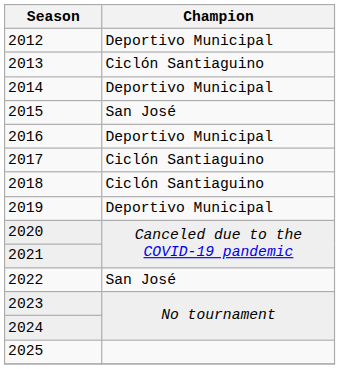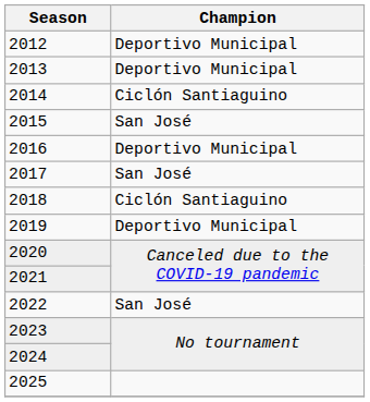 <table class="wikitable sortable">
 <tr>
 <th width=80px>Season</th>
 <th width=200px>Champion</th>
 </tr>
 <tr>
 <td>2012</td>
 <td>Deportivo Municipal</td>
 </tr>
 <tr>
 <td>2013</td>
-<td>Ciclón Santiaguino</td>
+<td>Deportivo Municipal</td>
 </tr>
 <tr>
 <td>2014</td>
-<td>Deportivo Municipal</td>
+<td>Ciclón Santiaguino</td>
 </tr>
 <tr>
 <td>2015</td>
 <td>San José</td>
 </tr>
 <tr>
 <td>2016</td>
 <td>Deportivo Municipal</td>
 </tr>
 <tr>
 <td>2017</td>
-<td>Ciclón Santiaguino</td>
+<td>San José</td>
 </tr>
 <tr>
 <td>2018</td>
 <td>Ciclón Santiaguino</td>
 </tr>
 <tr>
 <td>2019</td>
 <td>Deportivo Municipal</td>
 </tr>
 <tr bgcolor=#efefef>
 <td>2020</td>
 <td rowspan=2 colspan="1" align=center><em>Canceled due to the <a href='#'>COVID-19 pandemic</a></em></td>
 </tr>
 <tr bgcolor=#efefef>
 <td>2021</td>
 </tr>
 <tr>
 <td>2022</td>
 <td>San José</td>
 </tr>
 <tr bgcolor=#efefef>
 <td>2023</td>
 <td rowspan=2 colspan="1" align=center><em>No tournament</em></td>
 </tr>
 <tr bgcolor=#efefef>
 <td>2024</td>
 </tr>
 <tr>
 <td>2025</td>
 <td></td>
 </tr>
 <tr>
 </tr>
 </table>
